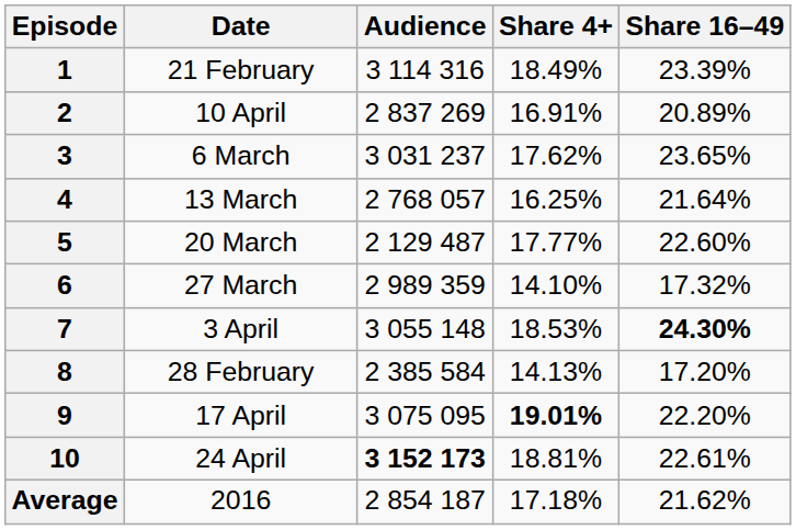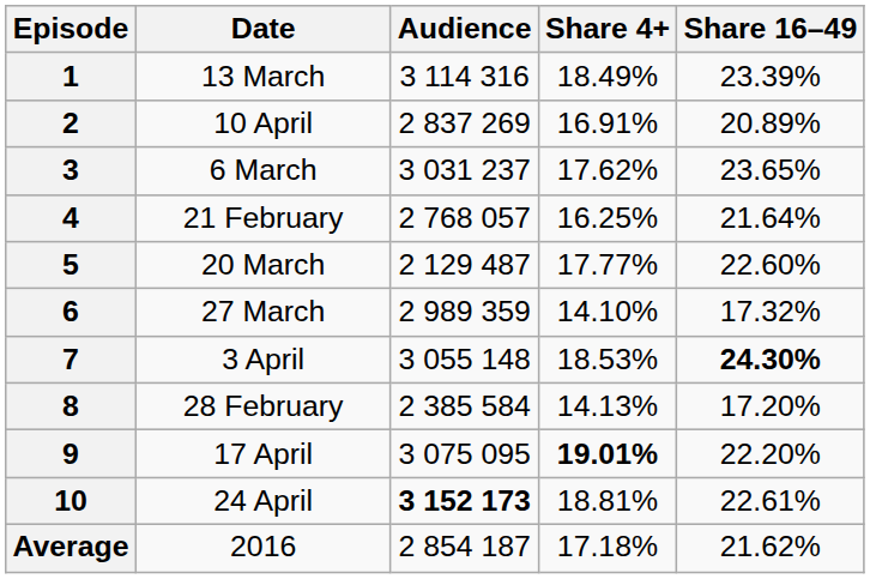 <table class="wikitable sortable" style="text-align:center">
 <tr>
 <th>Episode</th>
 <th scope="col" style="width:130px;">Date</th>
 <th>Audience</th>
 <th>Share 4+</th>
 <th>Share 16–49</th>
 </tr>
 <tr>
 <th>1</th>
-<td>21 February</td>
+<td>13 March</td>
 <td>3 114 316</td>
 <td>18.49%</td>
 <td>23.39%</td>
 </tr>
 <tr>
 <th>2</th>
 <td>10 April</td>
 <td>2 837 269</td>
 <td>16.91%</td>
 <td>20.89%</td>
 </tr>
 <tr>
 <th>3</th>
 <td>6 March</td>
 <td>3 031 237</td>
 <td>17.62%</td>
 <td>23.65%</td>
 </tr>
 <tr>
 <th>4</th>
-<td>13 March</td>
+<td>21 February</td>
 <td>2 768 057</td>
 <td>16.25%</td>
 <td>21.64%</td>
 </tr>
 <tr>
 <th>5</th>
 <td>20 March</td>
 <td>2 129 487</td>
 <td>17.77%</td>
 <td>22.60%</td>
 </tr>
 <tr>
 <th>6</th>
 <td>27 March</td>
 <td>2 989 359</td>
 <td>14.10%</td>
 <td>17.32%</td>
 </tr>
 <tr>
 <th>7</th>
 <td>3 April</td>
 <td>3 055 148</td>
 <td>18.53%</td>
 <td><strong>24.30%</strong></td>
 </tr>
 <tr>
 <th>8</th>
 <td>28 February</td>
 <td>2 385 584</td>
 <td>14.13%</td>
 <td>17.20%</td>
 </tr>
 <tr>
 <th>9</th>
 <td>17 April</td>
 <td>3 075 095</td>
 <td><strong>19.01%</strong></td>
 <td>22.20%</td>
 </tr>
 <tr>
 <th>10</th>
 <td>24 April</td>
 <td><strong>3 152 173</strong></td>
 <td>18.81%</td>
 <td>22.61%</td>
 </tr>
 <tr>
 <th>Average</th>
 <td>2016</td>
 <td>2 854 187</td>
 <td>17.18%</td>
 <td>21.62%</td>
 </tr>
 </table>
